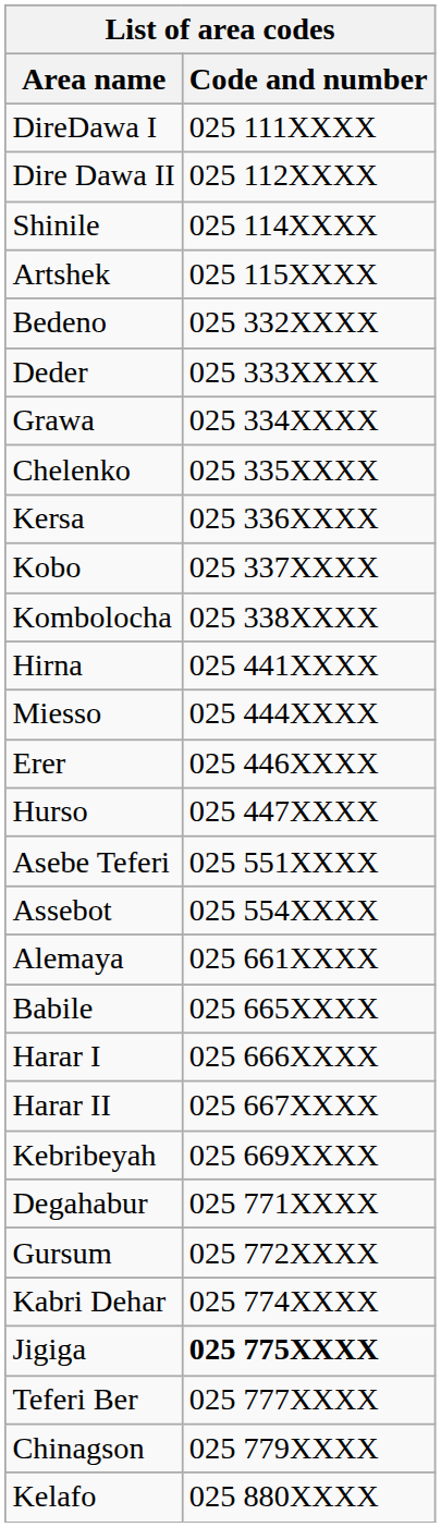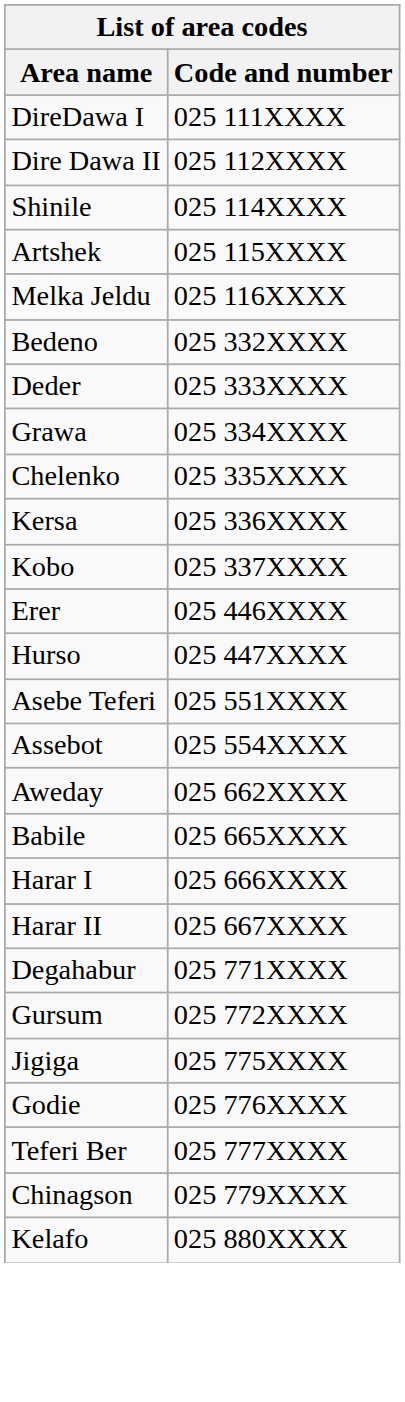 <table class="wikitable">
 <tr>
 <th colspan="2">List of area codes</th>
 </tr>
 <tr>
 <th>Area name</th>
 <th>Code and number</th>
 </tr>
 <tr>
 <td>DireDawa I</td>
 <td>025 111XXXX</td>
 </tr>
 <tr>
 <td>Dire Dawa II</td>
 <td>025 112XXXX</td>
 </tr>
 <tr>
 <td>Shinile</td>
 <td>025 114XXXX</td>
 </tr>
 <tr>
 <td>Artshek</td>
 <td>025 115XXXX</td>
+</tr>
+<tr>
+<td>Melka Jeldu</td>
+<td>025 116XXXX</td>
 </tr>
 <tr>
 <td>Bedeno</td>
 <td>025 332XXXX</td>
 </tr>
 <tr>
 <td>Deder</td>
 <td>025 333XXXX</td>
 </tr>
 <tr>
 <td>Grawa</td>
 <td>025 334XXXX</td>
 </tr>
 <tr>
 <td>Chelenko</td>
 <td>025 335XXXX</td>
 </tr>
 <tr>
 <td>Kersa</td>
 <td>025 336XXXX</td>
 </tr>
 <tr>
 <td>Kobo</td>
 <td>025 337XXXX</td>
 </tr>
 <tr>
-<td>Kombolocha</td>
-<td>025 338XXXX</td>
-</tr>
-<tr>
-<td>Hirna</td>
-<td>025 441XXXX</td>
-</tr>
-<tr>
-<td>Miesso</td>
-<td>025 444XXXX</td>
-</tr>
-<tr>
 <td>Erer</td>
 <td>025 446XXXX</td>
 </tr>
 <tr>
 <td>Hurso</td>
 <td>025 447XXXX</td>
 </tr>
 <tr>
 <td>Asebe Teferi</td>
 <td>025 551XXXX</td>
 </tr>
 <tr>
 <td>Assebot</td>
 <td>025 554XXXX</td>
 </tr>
 <tr>
-<td>Alemaya</td>
-<td>025 661XXXX</td>
+<td>Aweday</td>
+<td>025 662XXXX</td>
 </tr>
 <tr>
 <td>Babile</td>
 <td>025 665XXXX</td>
 </tr>
 <tr>
 <td>Harar I</td>
 <td>025 666XXXX</td>
 </tr>
 <tr>
 <td>Harar II</td>
 <td>025 667XXXX</td>
 </tr>
 <tr>
-<td>Kebribeyah</td>
-<td>025 669XXXX</td>
-</tr>
-<tr>
 <td>Degahabur</td>
 <td>025 771XXXX</td>
 </tr>
 <tr>
 <td>Gursum</td>
 <td>025 772XXXX</td>
 </tr>
 <tr>
-<td>Kabri Dehar</td>
-<td>025 774XXXX</td>
+<td>Jigiga</td>
+<td>025 775XXXX</td>
 </tr>
 <tr>
-<td>Jigiga</td>
-<td><strong>025 775XXXX</strong></td>
+<td>Godie</td>
+<td>025 776XXXX</td>
 </tr>
 <tr>
 <td>Teferi Ber</td>
 <td>025 777XXXX</td>
 </tr>
 <tr>
 <td>Chinagson</td>
 <td>025 779XXXX</td>
 </tr>
 <tr>
 <td>Kelafo</td>
 <td>025 880XXXX</td>
 </tr>
 </table>
